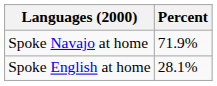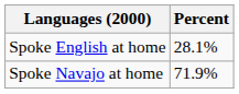 <table class="wikitable sortable" style="font-size: 90%;">
 <tr>
 <th>Languages (2000) </th>
 <th>Percent</th>
 </tr>
 <tr>
+<td>Spoke <a href='#'>English</a> at home</td>
+<td>28.1%</td>
+</tr>
+<tr>
 <td>Spoke <a href='#'>Navajo</a> at home</td>
 <td>71.9%</td>
 </tr>
-<tr>
-<td>Spoke <a href='#'>English</a> at home</td>
-<td>28.1%</td>
-</tr>
 </table>
